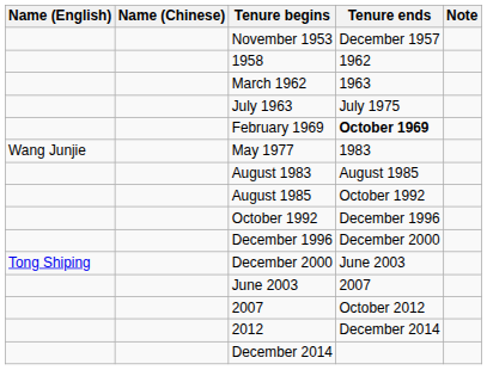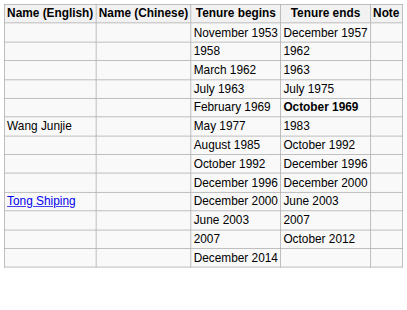 <table class="wikitable">
 <tr>
 <th>Name (English)</th>
 <th>Name (Chinese)</th>
 <th>Tenure begins</th>
 <th>Tenure ends</th>
 <th>Note</th>
 </tr>
 <tr>
 <td></td>
 <td></td>
 <td>November 1953</td>
 <td>December 1957</td>
 <td></td>
 </tr>
 <tr>
 <td></td>
 <td></td>
 <td>1958</td>
 <td>1962</td>
 <td></td>
 </tr>
 <tr>
 <td></td>
 <td></td>
 <td>March 1962</td>
 <td>1963</td>
 <td></td>
 </tr>
 <tr>
 <td></td>
 <td></td>
 <td>July 1963</td>
 <td>July 1975</td>
 <td></td>
 </tr>
 <tr>
 <td></td>
 <td></td>
 <td>February 1969</td>
 <td><strong>October 1969</strong></td>
 <td></td>
 </tr>
 <tr>
 <td>Wang Junjie</td>
 <td></td>
 <td>May 1977</td>
 <td>1983</td>
 <td></td>
 </tr>
 <tr>
 <td></td>
 <td></td>
-<td>August 1983</td>
-<td>August 1985</td>
-<td></td>
-</tr>
-<tr>
-<td></td>
-<td></td>
 <td>August 1985</td>
 <td>October 1992</td>
 <td></td>
 </tr>
 <tr>
 <td></td>
 <td></td>
 <td>October 1992</td>
 <td>December 1996</td>
 <td></td>
 </tr>
 <tr>
 <td></td>
 <td></td>
 <td>December 1996</td>
 <td>December 2000</td>
 <td></td>
 </tr>
 <tr>
 <td><a href='#'>Tong Shiping</a></td>
 <td></td>
 <td>December 2000</td>
 <td>June 2003</td>
 <td></td>
 </tr>
 <tr>
 <td></td>
 <td></td>
 <td>June 2003</td>
 <td>2007</td>
 <td></td>
 </tr>
 <tr>
 <td></td>
 <td></td>
 <td>2007</td>
 <td>October 2012</td>
 <td></td>
 </tr>
 <tr>
 <td></td>
 <td></td>
-<td>2012</td>
-<td>December 2014</td>
-<td></td>
-</tr>
-<tr>
-<td></td>
-<td></td>
 <td>December 2014</td>
 <td></td>
 <td></td>
 </tr>
 </table>
